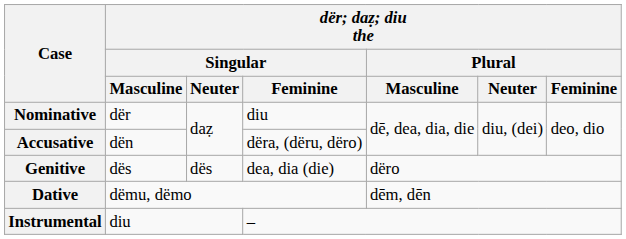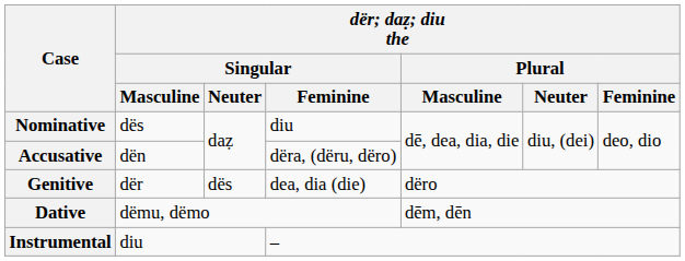 <table class="wikitable">
 <tr>
 <th rowspan="3"><strong>Case</strong></th>
 <th colspan="6"><strong><em>dër; daẓ; diu<em><br> the<strong></th>
 </tr>
 <tr>
 <th colspan="3"></strong>Singular<strong></th>
 <th colspan="3"></strong>Plural<strong></th>
 </tr>
 <tr>
 <th></strong>Masculine<strong></th>
 <th></strong>Neuter<strong></th>
 <th></strong>Feminine<strong></th>
 <th></strong>Masculine<strong></th>
 <th></strong>Neuter<strong></th>
 <th></strong>Feminine<strong></th>
 </tr>
 <tr>
 <th></strong>Nominative<strong></th>
-<td>dër</td>
+<td>dës</td>
 <td rowspan="2">daẓ</td>
 <td>diu</td>
 <td rowspan="2">dē, dea, dia, die</td>
 <td rowspan="2">diu, (dei)</td>
 <td rowspan="2">deo, dio</td>
 </tr>
 <tr>
 <th></strong>Accusative<strong></th>
 <td>dën</td>
 <td>dëra, (dëru, dëro)</td>
 </tr>
 <tr>
 <th></strong>Genitive<strong></th>
-<td>dës</td>
+<td>dër</td>
 <td>dës</td>
 <td>dea, dia (die)</td>
 <td colspan="3">dëro</td>
 </tr>
 <tr>
 <th></strong>Dative<strong></th>
 <td colspan="3">dëmu, dëmo</td>
 <td colspan="3">dēm, dēn</td>
 </tr>
 <tr>
 <th></strong>Instrumental<strong></th>
 <td colspan="2">diu</td>
 <td colspan="4">–</td>
 </tr>
 </table>
